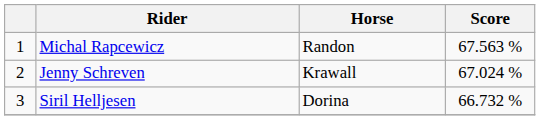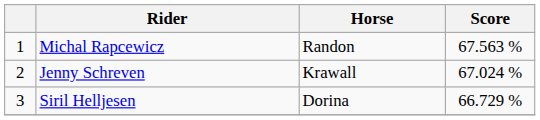 <table class="wikitable" style="font-size: 90%">
 <tr>
 <th width=20></th>
 <th width=220>Rider</th>
 <th width=120>Horse</th>
 <th width=70>Score</th>
 </tr>
 <tr>
 <td align=center>1</td>
 <td> <a href='#'>Michal Rapcewicz</a></td>
 <td>Randon</td>
 <td align=center>67.563 %</td>
 </tr>
 <tr>
 <td align=center>2</td>
 <td> <a href='#'>Jenny Schreven</a></td>
 <td>Krawall</td>
 <td align=center>67.024 %</td>
 </tr>
 <tr>
 <td align=center>3</td>
 <td> <a href='#'>Siril Helljesen</a></td>
 <td>Dorina</td>
-<td align=center>66.732 %</td>
+<td align=center>66.729 %</td>
 </tr>
 <tr>
 </tr>
 </table>
